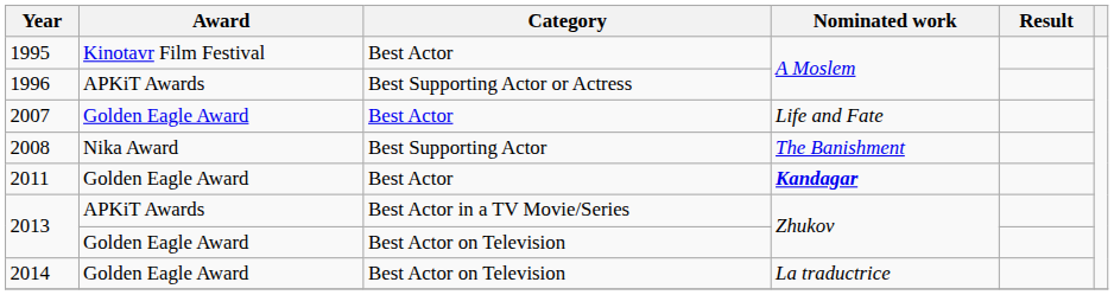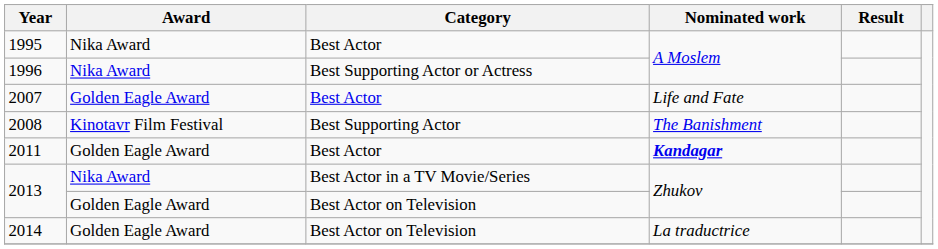 <table class="wikitable" width=70%>
 <tr>
 <th>Year</th>
 <th>Award</th>
 <th>Category</th>
 <th>Nominated work</th>
 <th>Result</th>
 <th></th>
 </tr>
 <tr>
 <td>1995</td>
-<td><a href='#'>Kinotavr</a> Film Festival</td>
+<td>Nika Award</td>
 <td>Best Actor</td>
 <td rowspan=2><em><a href='#'>A Moslem</a></em></td>
 <td></td>
 <td rowspan=8></td>
 </tr>
 <tr>
 <td>1996</td>
-<td>APKiT Awards</td>
+<td><a href='#'>Nika Award</a></td>
 <td>Best Supporting Actor or Actress</td>
 <td></td>
 </tr>
 <tr>
 <td>2007</td>
 <td><a href='#'>Golden Eagle Award</a></td>
 <td><a href='#'>Best Actor</a></td>
 <td><em>Life and Fate</em></td>
 <td></td>
 </tr>
 <tr>
 <td>2008</td>
-<td>Nika Award</td>
+<td><a href='#'>Kinotavr</a> Film Festival</td>
 <td>Best Supporting Actor</td>
 <td><em><a href='#'>The Banishment</a></em></td>
 <td></td>
 </tr>
 <tr>
 <td>2011</td>
 <td>Golden Eagle Award</td>
 <td>Best Actor</td>
 <td><strong><em><a href='#'>Kandagar</a></em></strong></td>
 <td></td>
 </tr>
 <tr>
 <td rowspan=2>2013</td>
-<td>APKiT Awards</td>
+<td><a href='#'>Nika Award</a></td>
 <td>Best Actor in a TV Movie/Series</td>
 <td rowspan=2><em>Zhukov</em></td>
 <td></td>
 </tr>
 <tr>
 <td>Golden Eagle Award</td>
 <td>Best Actor on Television</td>
 <td></td>
 </tr>
 <tr>
 <td>2014</td>
 <td>Golden Eagle Award</td>
 <td>Best Actor on Television</td>
 <td><em>La traductrice</em></td>
 <td></td>
 </tr>
 <tr>
 </tr>
 </table>
